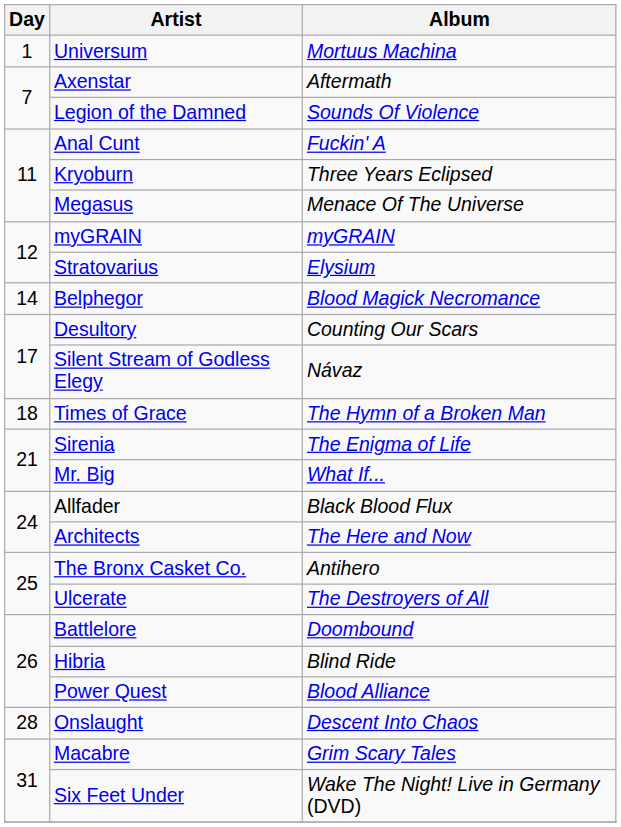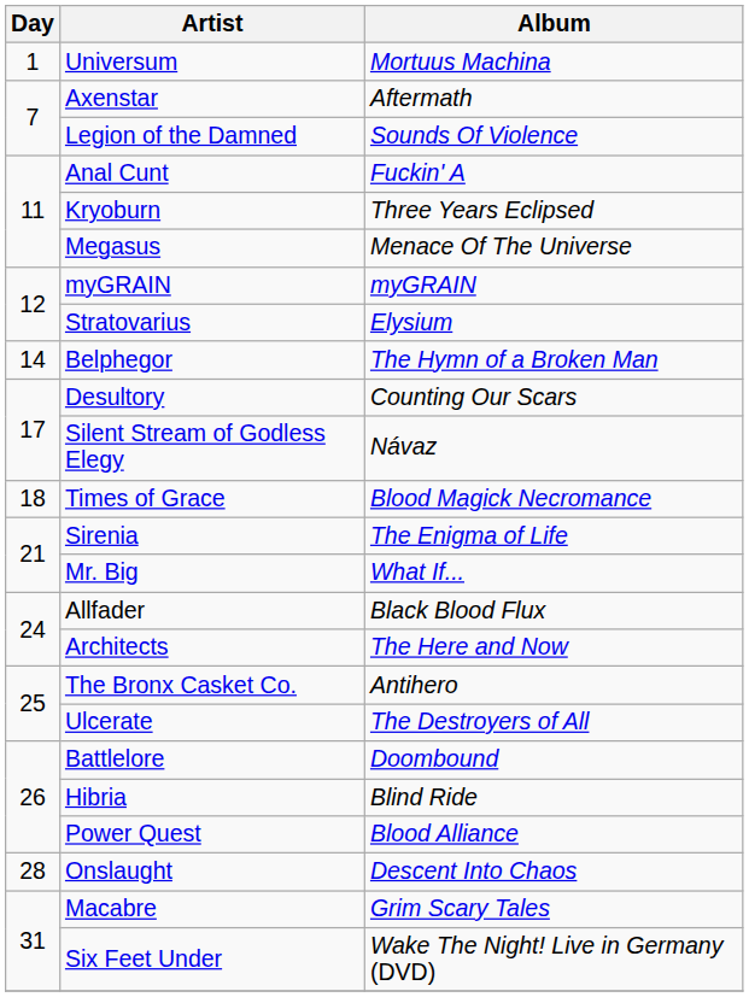 <table class="wikitable" border="1">
 <tr>
 <th width="20">Day</th>
 <th width="200">Artist</th>
 <th width="250">Album</th>
 </tr>
 <tr>
 <td align="center" rowspan="1">1</td>
 <td><a href='#'>Universum</a></td>
 <td><em><a href='#'>Mortuus Machina</a></em></td>
 </tr>
 <tr>
 <td align="center" rowspan="2">7</td>
 <td><a href='#'>Axenstar</a></td>
 <td><em>Aftermath</em></td>
 </tr>
 <tr>
 <td><a href='#'>Legion of the Damned</a></td>
 <td><em><a href='#'>Sounds Of Violence</a></em></td>
 </tr>
 <tr>
 <td align="center" rowspan="3">11</td>
 <td><a href='#'>Anal Cunt</a></td>
 <td><em><a href='#'>Fuckin' A</a></em></td>
 </tr>
 <tr>
 <td><a href='#'>Kryoburn</a></td>
 <td><em>Three Years Eclipsed</em></td>
 </tr>
 <tr>
 <td><a href='#'>Megasus</a></td>
 <td><em>Menace Of The Universe</em></td>
 </tr>
 <tr>
 <td align="center" rowspan="2">12</td>
 <td><a href='#'>myGRAIN</a></td>
 <td><em><a href='#'>myGRAIN</a></em></td>
 </tr>
 <tr>
 <td><a href='#'>Stratovarius</a></td>
 <td><em><a href='#'>Elysium</a></em></td>
 </tr>
 <tr>
 <td align="center" rowspan="1">14</td>
 <td><a href='#'>Belphegor</a></td>
-<td><em><a href='#'>Blood Magick Necromance</a></em></td>
+<td><em><a href='#'>The Hymn of a Broken Man</a></em></td>
 </tr>
 <tr>
 <td align="center" rowspan="2">17</td>
 <td><a href='#'>Desultory</a></td>
 <td><em>Counting Our Scars</em></td>
 </tr>
 <tr>
 <td><a href='#'>Silent Stream of Godless Elegy</a></td>
 <td><em>Návaz</em></td>
 </tr>
 <tr>
 <td align="center" rowspan="1">18</td>
 <td><a href='#'>Times of Grace</a></td>
-<td><em><a href='#'>The Hymn of a Broken Man</a></em></td>
+<td><em><a href='#'>Blood Magick Necromance</a></em></td>
 </tr>
 <tr>
 <td align="center" rowspan="2">21</td>
 <td><a href='#'>Sirenia</a></td>
 <td><em><a href='#'>The Enigma of Life</a></em></td>
 </tr>
 <tr>
 <td><a href='#'>Mr. Big</a></td>
 <td><em><a href='#'>What If...</a></em></td>
 </tr>
 <tr>
 <td align="center" rowspan="2">24</td>
 <td>Allfader</td>
 <td><em>Black Blood Flux</em></td>
 </tr>
 <tr>
 <td><a href='#'>Architects</a></td>
 <td><em><a href='#'>The Here and Now</a></em></td>
 </tr>
 <tr>
 <td align="center" rowspan="2">25</td>
 <td><a href='#'>The Bronx Casket Co.</a></td>
 <td><em>Antihero</em></td>
 </tr>
 <tr>
 <td><a href='#'>Ulcerate</a></td>
 <td><em><a href='#'>The Destroyers of All</a></em></td>
 </tr>
 <tr>
 <td align="center" rowspan="3">26</td>
 <td><a href='#'>Battlelore</a></td>
 <td><em><a href='#'>Doombound</a></em></td>
 </tr>
 <tr>
 <td><a href='#'>Hibria</a></td>
 <td><em>Blind Ride</em></td>
 </tr>
 <tr>
 <td><a href='#'>Power Quest</a></td>
 <td><em><a href='#'>Blood Alliance</a></em></td>
 </tr>
 <tr>
 <td align="center" rowspan="1">28</td>
 <td><a href='#'>Onslaught</a></td>
 <td><em><a href='#'>Descent Into Chaos</a></em></td>
 </tr>
 <tr>
 <td align="center" rowspan="2">31</td>
 <td><a href='#'>Macabre</a></td>
 <td><em><a href='#'>Grim Scary Tales</a></em></td>
 </tr>
 <tr>
 <td><a href='#'>Six Feet Under</a></td>
 <td><em>Wake The Night! Live in Germany</em> (DVD)</td>
 </tr>
 <tr>
 </tr>
 </table>
